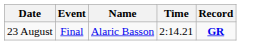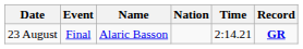 <table class="wikitable" style=text-align:center>
 <tr>
 <th>Date</th>
 <th>Event</th>
 <th>Name</th>
+<th>Nation</th>
 <th>Time</th>
 <th>Record</th>
 </tr>
 <tr>
 <td>23 August</td>
 <td><a href='#'>Final</a></td>
 <td><a href='#'>Alaric Basson</a></td>
+<td align=left></td>
 <td>2:14.21</td>
 <td><strong><a href='#'>GR</a></strong></td>
 </tr>
 </table>
